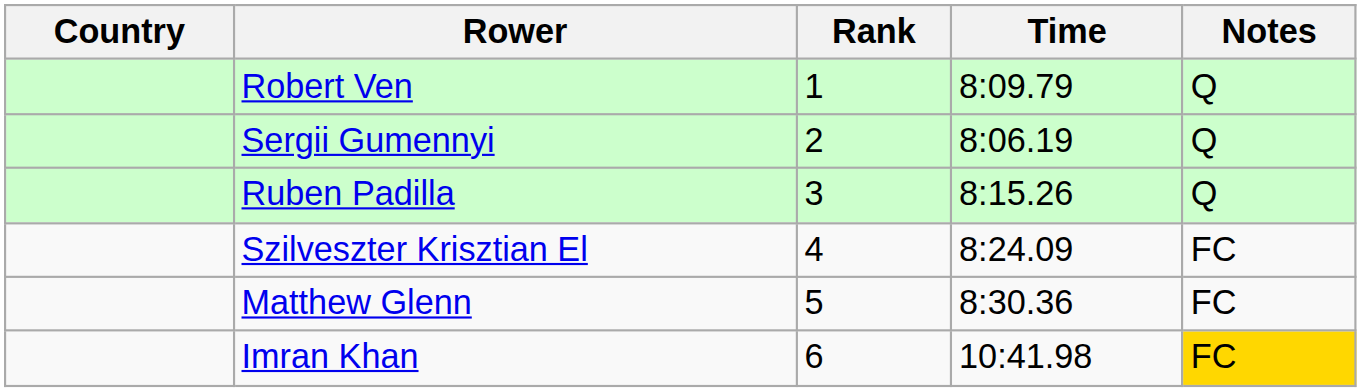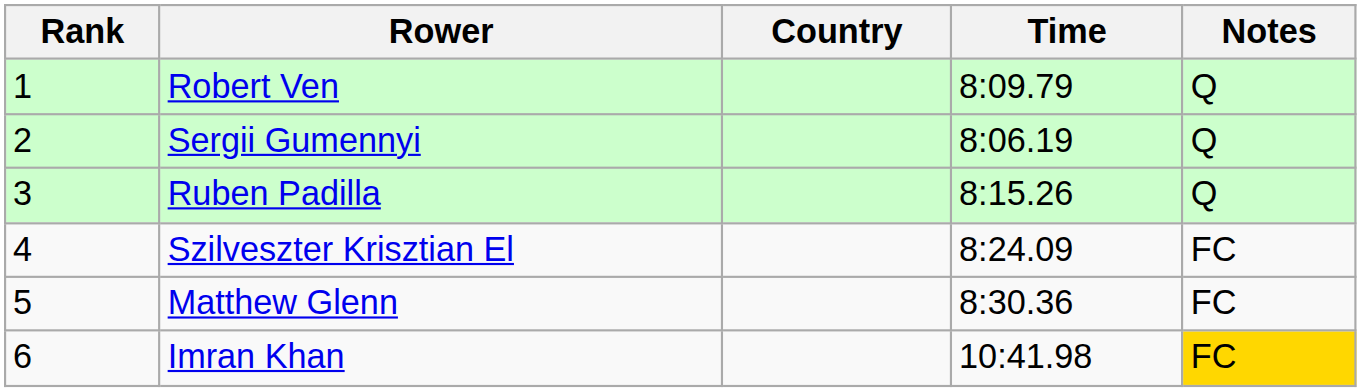 <table class="wikitable" width=50%>
 <tr>
+<th>Rank</th>
+<th>Rower</th>
 <th>Country</th>
-<th>Rower</th>
-<th>Rank</th>
 <th>Time</th>
 <th>Notes</th>
 </tr>
 <tr bgcolor=ccffcc>
+<td>1</td>
+<td><a href='#'>Robert Ven</a></td>
 <td></td>
-<td><a href='#'>Robert Ven</a></td>
-<td>1</td>
 <td>8:09.79</td>
 <td>Q</td>
 </tr>
 <tr bgcolor=ccffcc>
+<td>2</td>
+<td><a href='#'>Sergii Gumennyi</a></td>
 <td></td>
-<td><a href='#'>Sergii Gumennyi</a></td>
-<td>2</td>
 <td>8:06.19</td>
 <td>Q</td>
 </tr>
 <tr bgcolor=ccffcc>
+<td>3</td>
+<td><a href='#'>Ruben Padilla</a></td>
 <td></td>
-<td><a href='#'>Ruben Padilla</a></td>
-<td>3</td>
 <td>8:15.26</td>
 <td>Q</td>
 </tr>
 <tr>
+<td>4</td>
+<td><a href='#'>Szilveszter Krisztian El</a></td>
 <td></td>
-<td><a href='#'>Szilveszter Krisztian El</a></td>
-<td>4</td>
 <td>8:24.09</td>
 <td>FC</td>
 </tr>
 <tr>
+<td>5</td>
+<td><a href='#'>Matthew Glenn</a></td>
 <td></td>
-<td><a href='#'>Matthew Glenn</a></td>
-<td>5</td>
 <td>8:30.36</td>
 <td>FC</td>
 </tr>
 <tr>
+<td>6</td>
+<td><a href='#'>Imran Khan</a></td>
 <td></td>
-<td><a href='#'>Imran Khan</a></td>
-<td>6</td>
 <td>10:41.98</td>
 <td style="background: gold;">FC</td>
 </tr>
 </table>
